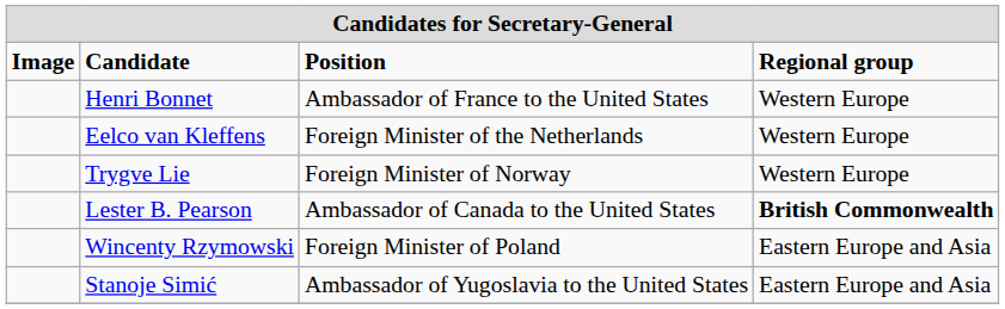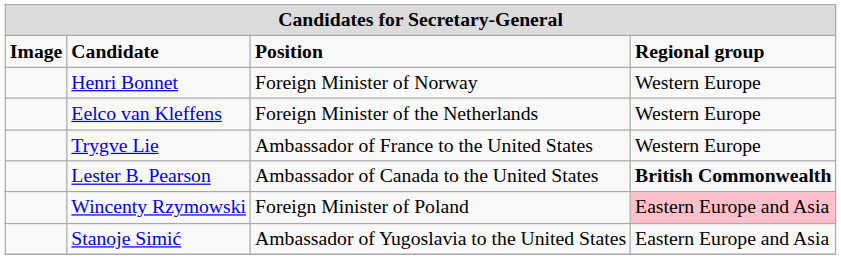 <table class="wikitable" style="margin-left:1em; margin-right:0em; width:auto;">
 <tr>
 <th style="background:#DCDCDC;" colspan="5">Candidates for Secretary-General</th>
 </tr>
 <tr style="font-weight:bold;">
 <td>Image</td>
 <td>Candidate</td>
 <td>Position</td>
 <td>Regional group</td>
 </tr>
 <tr>
 <td></td>
 <td> <a href='#'>Henri Bonnet</a></td>
-<td>Ambassador of France to the United States</td>
+<td>Foreign Minister of Norway</td>
 <td>Western Europe</td>
 </tr>
 <tr>
 <td></td>
 <td> <a href='#'>Eelco van Kleffens</a></td>
 <td>Foreign Minister of the Netherlands</td>
 <td>Western Europe</td>
 </tr>
 <tr>
 <td></td>
 <td> <a href='#'>Trygve Lie</a></td>
-<td>Foreign Minister of Norway</td>
+<td>Ambassador of France to the United States</td>
 <td>Western Europe</td>
 </tr>
 <tr>
 <td></td>
 <td> <a href='#'>Lester B. Pearson</a></td>
 <td>Ambassador of Canada to the United States</td>
 <td><strong>British Commonwealth</strong></td>
 </tr>
 <tr>
 <td></td>
 <td> <a href='#'>Wincenty Rzymowski</a></td>
 <td>Foreign Minister of Poland</td>
-<td>Eastern Europe and Asia</td>
+<td style="background: pink;">Eastern Europe and Asia</td>
 </tr>
 <tr>
 <td></td>
 <td> <a href='#'>Stanoje Simić</a></td>
 <td>Ambassador of Yugoslavia to the United States</td>
 <td>Eastern Europe and Asia</td>
 </tr>
 <tr>
 </tr>
 </table>
